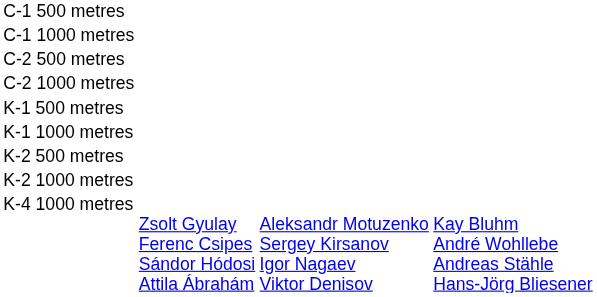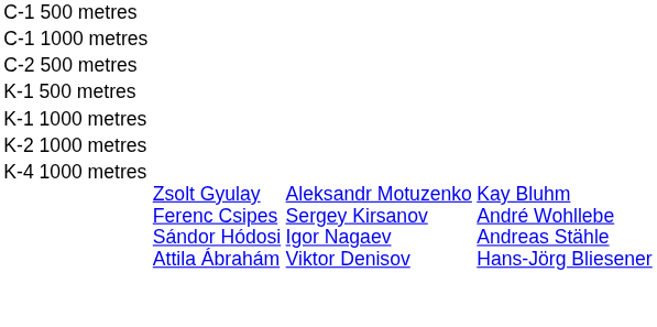 <table>
 <tr>
 <td>C-1 500 metres<br></td>
 <td></td>
 <td></td>
 <td></td>
 </tr>
 <tr>
 <td>C-1 1000 metres<br></td>
 <td></td>
 <td></td>
 <td></td>
 </tr>
 <tr valign="top">
 <td>C-2 500 metres<br></td>
 <td></td>
 <td></td>
 <td></td>
 </tr>
-<tr valign="top">
-<td>C-2 1000 metres<br></td>
-<td></td>
-<td></td>
-<td></td>
-</tr>
 <tr>
 <td>K-1 500 metres<br></td>
 <td></td>
 <td></td>
 <td></td>
 </tr>
 <tr>
 <td>K-1 1000 metres<br></td>
-<td></td>
-<td></td>
-<td></td>
-</tr>
-<tr valign="top">
-<td>K-2 500 metres<br></td>
 <td></td>
 <td></td>
 <td></td>
 </tr>
 <tr valign="top">
 <td>K-2 1000 metres<br></td>
 <td></td>
 <td></td>
 <td></td>
 </tr>
 <tr valign="top">
 <td>K-4 1000 metres<br></td>
 <td><br><a href='#'>Zsolt Gyulay</a><br><a href='#'>Ferenc Csipes</a><br><a href='#'>Sándor Hódosi</a><br><a href='#'>Attila Ábrahám</a></td>
 <td><br><a href='#'>Aleksandr Motuzenko</a><br><a href='#'>Sergey Kirsanov</a><br><a href='#'>Igor Nagaev</a><br><a href='#'>Viktor Denisov</a></td>
 <td><br><a href='#'>Kay Bluhm</a><br><a href='#'>André Wohllebe</a><br><a href='#'>Andreas Stähle</a><br><a href='#'>Hans-Jörg Bliesener</a></td>
 </tr>
 </table>
